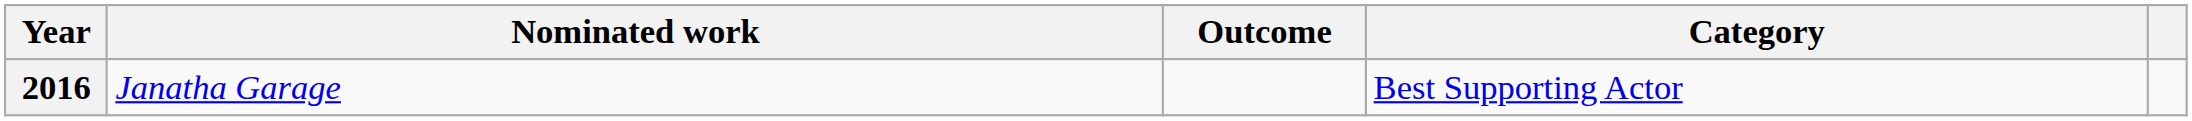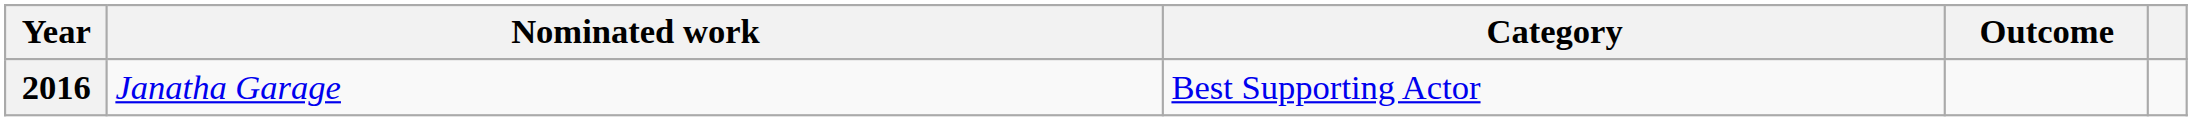 <table class="wikitable plainrowheaders" style="width:80%;">
 <tr>
 <th scope="col" style="width:1%;">Year</th>
 <th scope="col" style="width:27%;">Nominated work</th>
+<th scope="col" style="width:20%;">Category</th>
 <th scope="col" style="width:3%;">Outcome</th>
-<th scope="col" style="width:20%;">Category</th>
 <th scope="col" style="width:1%;"></th>
 </tr>
 <tr>
 <th scope="row">2016</th>
 <td><em><a href='#'>Janatha Garage</a></em></td>
+<td><a href='#'>Best Supporting Actor</a></td>
 <td></td>
-<td><a href='#'>Best Supporting Actor</a></td>
 <td style="text-align:center;"></td>
 </tr>
 </table>
